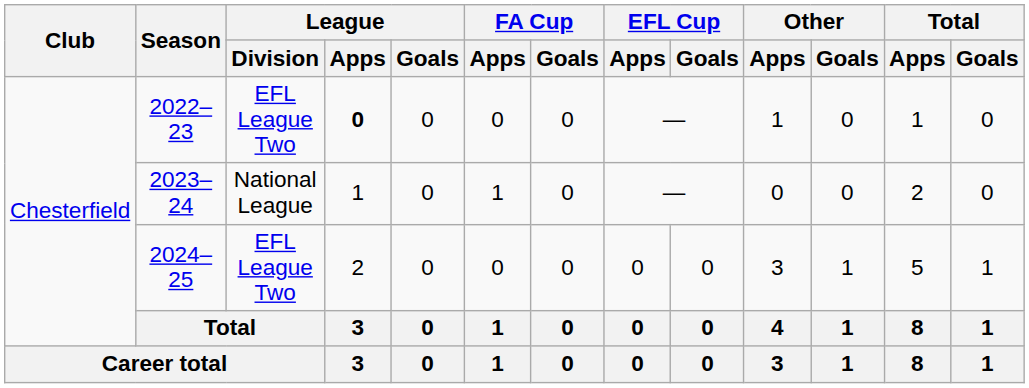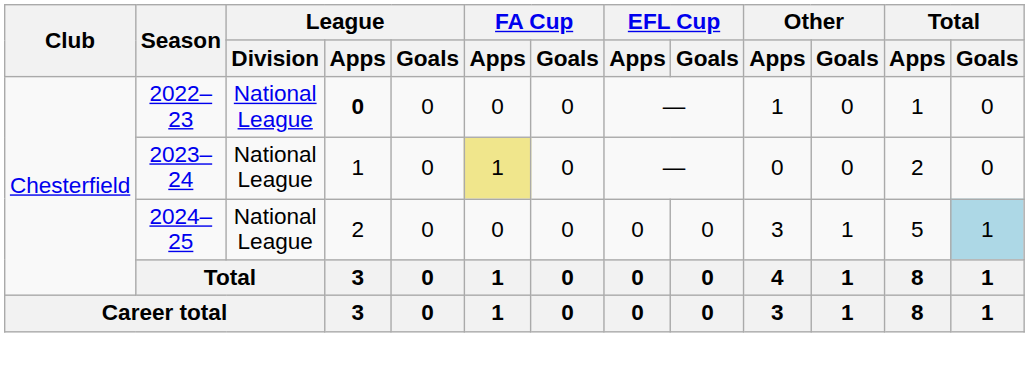 <table class="wikitable" style="text-align:center;">
 <tr>
 <th rowspan="2">Club</th>
 <th rowspan="2">Season</th>
 <th colspan="3">League</th>
 <th colspan="2"><a href='#'>FA Cup</a></th>
 <th colspan="2"><a href='#'>EFL Cup</a></th>
 <th colspan="2">Other</th>
 <th colspan="2">Total</th>
 </tr>
 <tr>
 <th>Division</th>
 <th>Apps</th>
 <th>Goals</th>
 <th>Apps</th>
 <th>Goals</th>
 <th>Apps</th>
 <th>Goals</th>
 <th>Apps</th>
 <th>Goals</th>
 <th>Apps</th>
 <th>Goals</th>
 </tr>
 <tr>
 <td rowspan=4><a href='#'>Chesterfield</a></td>
 <td><a href='#'>2022–23</a></td>
-<td><a href='#'>EFL League Two</a></td>
+<td><a href='#'>National League</a></td>
 <td><strong>0</strong></td>
 <td>0</td>
 <td>0</td>
 <td>0</td>
 <td colspan="2">—</td>
 <td>1</td>
 <td>0</td>
 <td>1</td>
 <td>0</td>
 </tr>
 <tr>
 <td><a href='#'>2023–24</a></td>
 <td>National League</td>
 <td>1</td>
 <td>0</td>
-<td>1</td>
+<td style="background: khaki;">1</td>
 <td>0</td>
 <td colspan="2">—</td>
 <td>0</td>
 <td>0</td>
 <td>2</td>
 <td>0</td>
 </tr>
 <tr>
 <td><a href='#'>2024–25</a></td>
-<td><a href='#'>EFL League Two</a></td>
+<td>National League</td>
 <td>2</td>
 <td>0</td>
 <td>0</td>
 <td>0</td>
 <td>0</td>
 <td>0</td>
 <td>3</td>
 <td>1</td>
 <td>5</td>
-<td>1</td>
+<td style="background: lightblue;">1</td>
 </tr>
 <tr>
 <th colspan="2">Total</th>
 <th>3</th>
 <th>0</th>
 <th>1</th>
 <th>0</th>
 <th>0</th>
 <th>0</th>
 <th>4</th>
 <th>1</th>
 <th>8</th>
 <th>1</th>
 </tr>
 <tr>
 <th colspan="3">Career total</th>
 <th>3</th>
 <th>0</th>
 <th>1</th>
 <th>0</th>
 <th>0</th>
 <th>0</th>
 <th>3</th>
 <th>1</th>
 <th>8</th>
 <th>1</th>
 </tr>
 </table>
